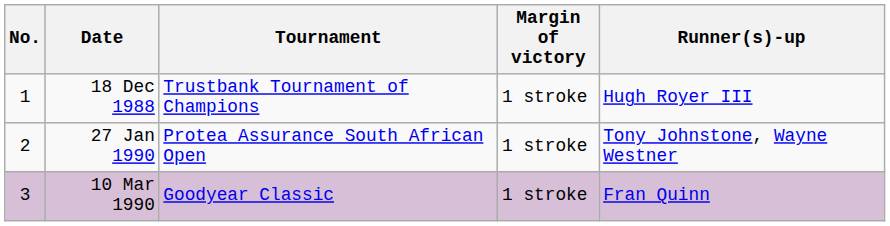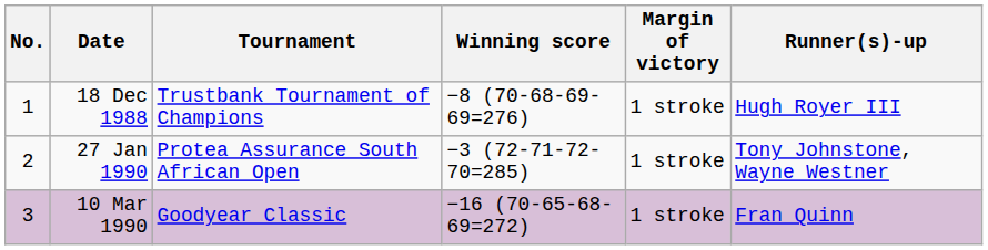 <table class="wikitable" style="font-size:95%;">
 <tr>
 <th>No.</th>
 <th>Date</th>
 <th>Tournament</th>
+<th>Winning score</th>
 <th>Margin of<br>victory</th>
 <th>Runner(s)-up</th>
 </tr>
 <tr>
 <td align=center>1</td>
 <td align=right>18 Dec <a href='#'>1988</a></td>
 <td><a href='#'>Trustbank Tournament of Champions</a></td>
+<td>−8 (70-68-69-69=276)</td>
 <td>1 stroke</td>
 <td> <a href='#'>Hugh Royer III</a></td>
 </tr>
 <tr>
 <td align=center>2</td>
 <td align=right>27 Jan <a href='#'>1990</a></td>
 <td><a href='#'>Protea Assurance South African Open</a></td>
+<td>−3 (72-71-72-70=285)</td>
 <td>1 stroke</td>
 <td> <a href='#'>Tony Johnstone</a>,  <a href='#'>Wayne Westner</a></td>
 </tr>
 <tr style="background:thistle;">
 <td align=center>3</td>
 <td align=right>10 Mar 1990</td>
 <td><a href='#'>Goodyear Classic</a></td>
+<td>−16 (70-65-68-69=272)</td>
 <td>1 stroke</td>
 <td> <a href='#'>Fran Quinn</a></td>
 </tr>
 </table>
